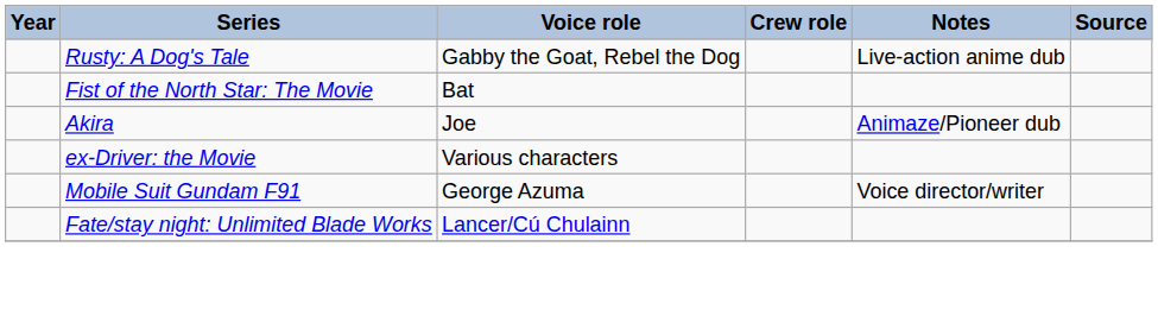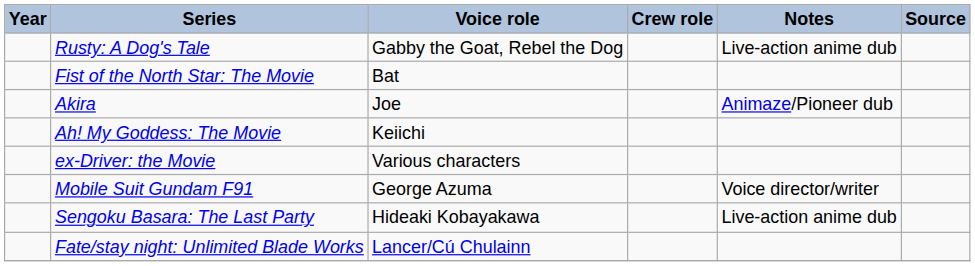 <table class="wikitable sortable plainrowheaders" style="width=95%;  font-size: 95%;">
 <tr>
 <th style="background:#b0c4de;">Year </th>
 <th style="background:#b0c4de;">Series</th>
 <th style="background:#b0c4de;">Voice role </th>
 <th style="background:#b0c4de;">Crew role</th>
 <th style="background:#b0c4de;" class="unsortable">Notes </th>
 <th style="background:#b0c4de;" class="unsortable">Source</th>
 </tr>
 <tr>
 <td></td>
 <td><em><a href='#'>Rusty: A Dog's Tale</a></em></td>
 <td>Gabby the Goat, Rebel the Dog</td>
 <td></td>
 <td>Live-action anime dub</td>
 <td></td>
 </tr>
 <tr>
 <td></td>
 <td><em><a href='#'>Fist of the North Star: The Movie</a></em></td>
 <td>Bat</td>
 <td></td>
 <td></td>
 <td></td>
 </tr>
 <tr>
 <td></td>
 <td><em><a href='#'>Akira</a></em></td>
 <td>Joe</td>
 <td></td>
 <td><a href='#'>Animaze</a>/Pioneer dub</td>
 <td></td>
 </tr>
 <tr>
 <td></td>
+<td><em><a href='#'>Ah! My Goddess: The Movie</a></em></td>
+<td>Keiichi</td>
+<td></td>
+<td></td>
+<td></td>
+</tr>
+<tr>
+<td></td>
 <td><em><a href='#'>ex-Driver: the Movie</a></em></td>
 <td>Various characters</td>
 <td></td>
 <td></td>
 <td></td>
 </tr>
 <tr>
 <td></td>
 <td><em><a href='#'>Mobile Suit Gundam F91</a></em></td>
 <td>George Azuma</td>
 <td></td>
 <td>Voice director/writer</td>
 <td></td>
 </tr>
 <tr>
 <td></td>
+<td><em><a href='#'>Sengoku Basara: The Last Party</a></em></td>
+<td>Hideaki Kobayakawa</td>
+<td></td>
+<td>Live-action anime dub</td>
+<td></td>
+</tr>
+<tr>
+<td></td>
 <td><em><a href='#'>Fate/stay night: Unlimited Blade Works</a></em></td>
 <td><a href='#'>Lancer/Cú Chulainn</a></td>
 <td></td>
 <td></td>
 <td></td>
 </tr>
 <tr>
 </tr>
 </table>
